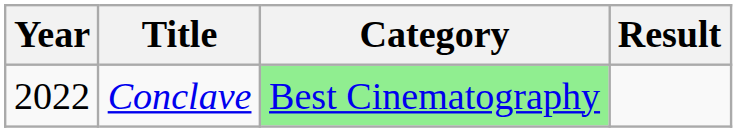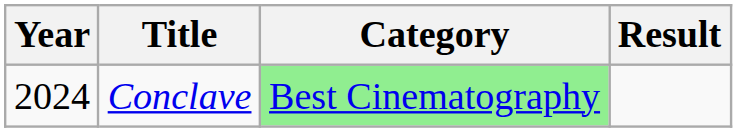 <table class="wikitable">
 <tr>
 <th>Year</th>
 <th>Title</th>
 <th>Category</th>
 <th>Result</th>
 </tr>
 <tr>
-<td>2022</td>
+<td>2024</td>
 <td><em><a href='#'>Conclave</a></em></td>
 <td style="background: lightgreen;"><a href='#'>Best Cinematography</a></td>
 <td></td>
 </tr>
 </table>
